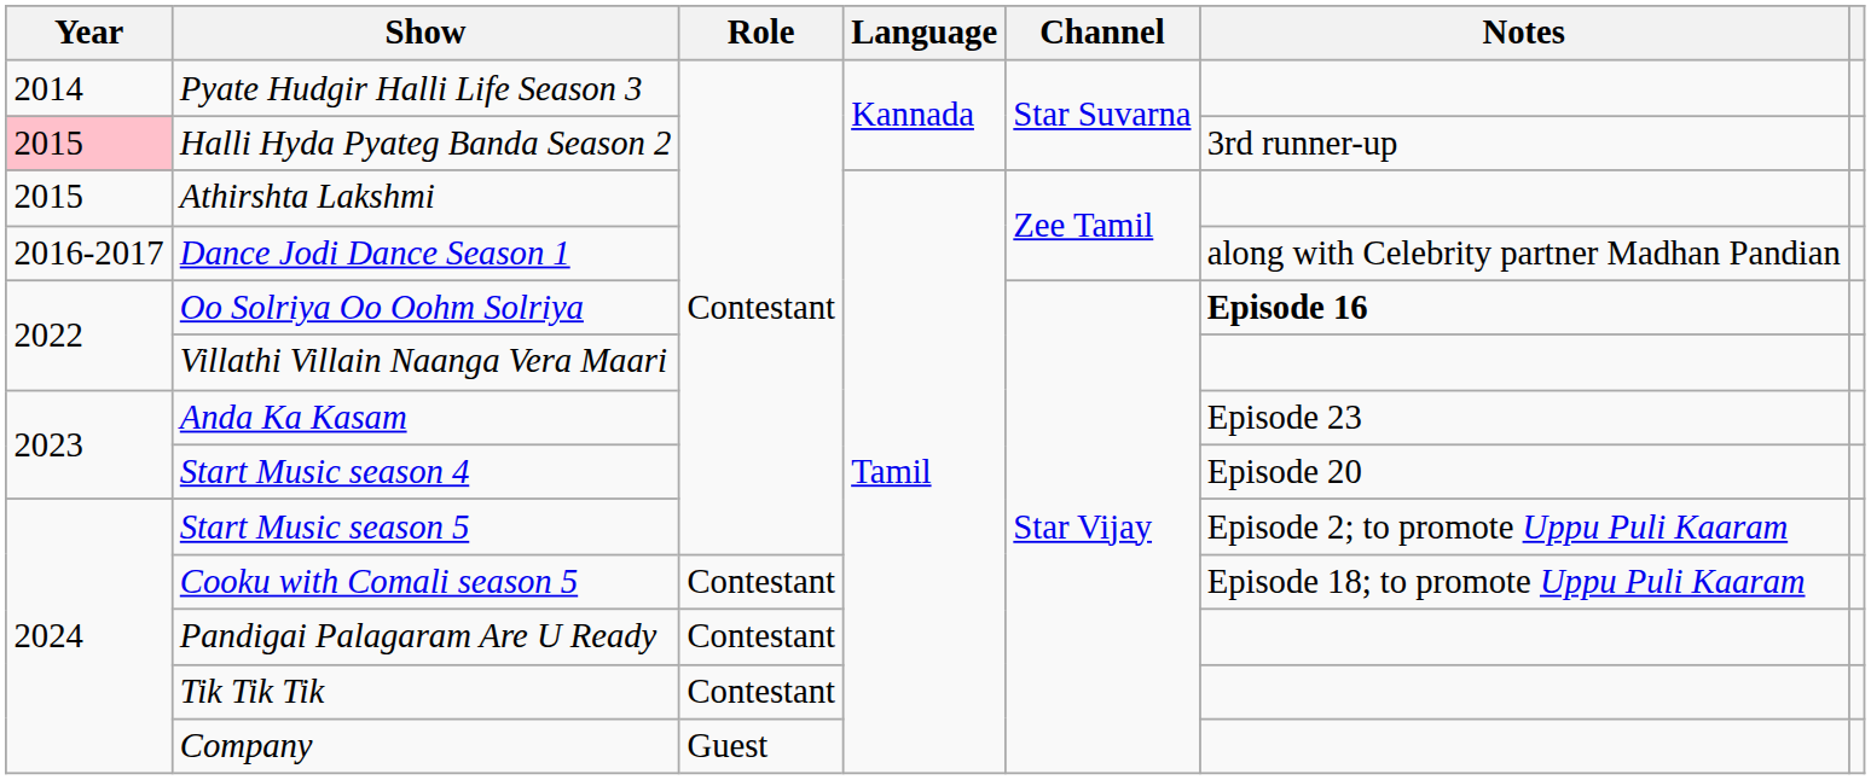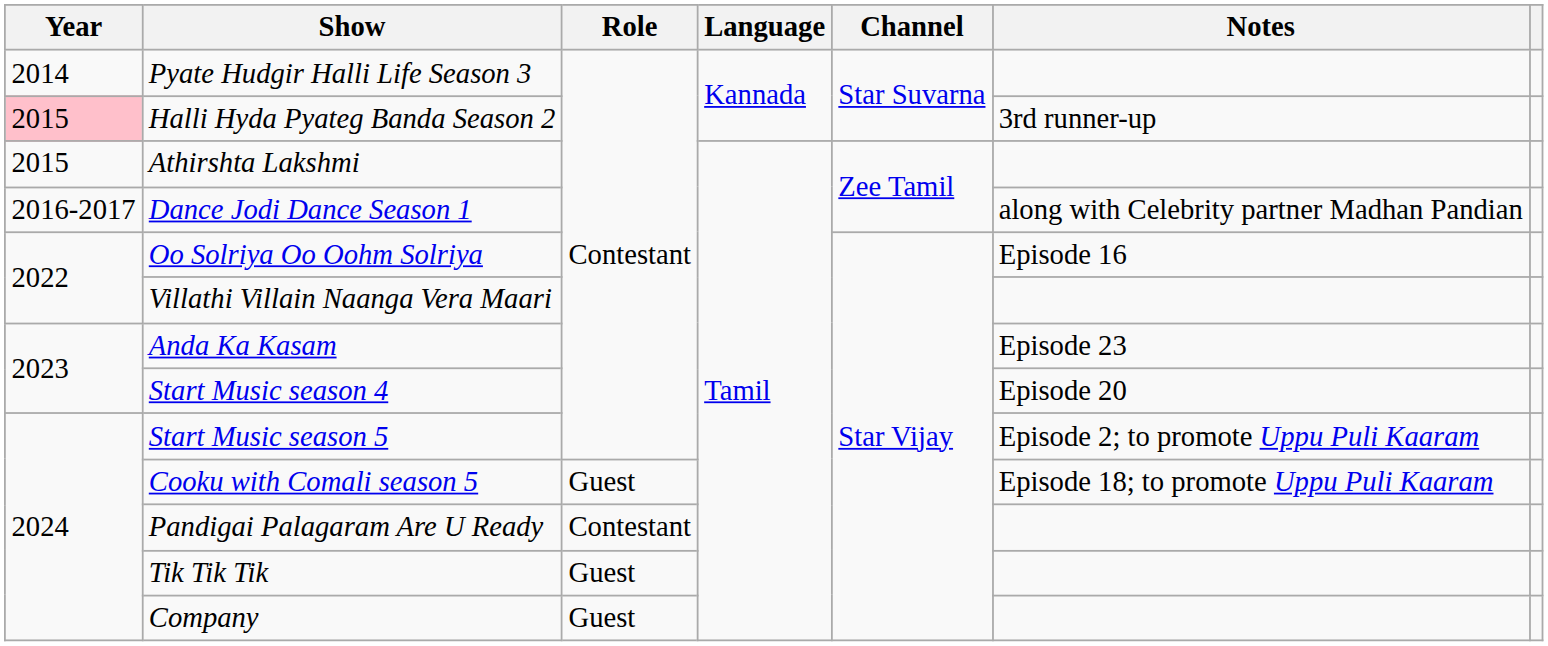 <table class="wikitable sortable">
 <tr>
 <th>Year</th>
 <th>Show</th>
 <th>Role</th>
 <th>Language</th>
 <th>Channel</th>
 <th>Notes</th>
 <th></th>
 </tr>
 <tr>
 <td>2014</td>
 <td><em>Pyate Hudgir Halli Life Season 3</em></td>
 <td rowspan="9">Contestant</td>
 <td rowspan="2"><a href='#'>Kannada</a></td>
 <td rowspan="2"><a href='#'>Star Suvarna</a></td>
 <td></td>
 <td></td>
 </tr>
 <tr>
 <td style="background: pink;">2015</td>
 <td><em>Halli Hyda Pyateg Banda Season 2</em></td>
 <td>3rd runner-up</td>
 <td></td>
 </tr>
 <tr>
 <td>2015</td>
 <td><em>Athirshta Lakshmi</em></td>
 <td rowspan="11"><a href='#'>Tamil</a></td>
 <td rowspan="2"><a href='#'>Zee Tamil</a></td>
 <td></td>
 <td></td>
 </tr>
 <tr>
 <td>2016-2017</td>
 <td><em><a href='#'>Dance Jodi Dance Season 1</a></em></td>
 <td>along with Celebrity partner Madhan Pandian</td>
 <td></td>
 </tr>
 <tr>
 <td rowspan="2">2022</td>
 <td><em><a href='#'>Oo Solriya Oo Oohm Solriya</a></em></td>
 <td rowspan="9"><a href='#'>Star Vijay</a></td>
-<td><strong>Episode 16</strong></td>
+<td>Episode 16</td>
 <td></td>
 </tr>
 <tr>
 <td><em>Villathi Villain Naanga Vera Maari</em></td>
 <td></td>
 </tr>
 <tr>
 <td rowspan="2">2023</td>
 <td><em><a href='#'>Anda Ka Kasam</a></em></td>
 <td>Episode 23</td>
 <td></td>
 </tr>
 <tr>
 <td><em><a href='#'>Start Music season 4</a></em></td>
 <td>Episode 20</td>
 <td></td>
 </tr>
 <tr>
 <td rowspan="5">2024</td>
 <td><em><a href='#'>Start Music season 5</a></em></td>
 <td>Episode 2; to promote <em><a href='#'>Uppu Puli Kaaram</a></em></td>
 </tr>
 <tr>
 <td><em><a href='#'>Cooku with Comali season 5</a></em></td>
-<td>Contestant</td>
+<td>Guest</td>
 <td>Episode 18; to promote <em><a href='#'>Uppu Puli Kaaram</a></em></td>
 <td></td>
 </tr>
 <tr>
 <td><em>Pandigai Palagaram Are U Ready</em></td>
 <td>Contestant</td>
 <td></td>
 <td></td>
 </tr>
 <tr>
 <td><em>Tik Tik Tik</em></td>
-<td>Contestant</td>
+<td>Guest</td>
 <td></td>
 <td></td>
 </tr>
 <tr>
 <td><em>Company</em></td>
 <td>Guest</td>
 <td></td>
 <td></td>
 </tr>
 </table>
